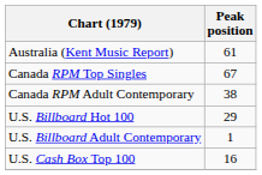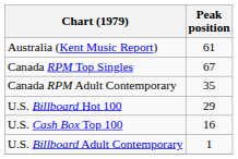 <table class="wikitable sortable">
 <tr>
 <th>Chart (1979)</th>
 <th>Peak<br>position</th>
 </tr>
 <tr>
 <td scope="row">Australia (<a href='#'>Kent Music Report</a>)</td>
 <td style="text-align:center;">61</td>
 </tr>
 <tr>
 <td>Canada <a href='#'><em>RPM</em> Top Singles</a></td>
 <td style="text-align:center;">67</td>
 </tr>
 <tr>
 <td>Canada <em>RPM</em> Adult Contemporary</td>
-<td style="text-align:center;">38</td>
+<td style="text-align:center;">35</td>
 </tr>
 <tr>
 <td>U.S. <a href='#'><em>Billboard</em> Hot 100</a></td>
 <td style="text-align:center;">29</td>
 </tr>
 <tr>
+<td>U.S. <a href='#'><em>Cash Box</em> Top 100</a></td>
+<td align="center">16</td>
+</tr>
+<tr>
 <td>U.S. <a href='#'><em>Billboard</em> Adult Contemporary</a></td>
 <td style="text-align:center;">1</td>
 </tr>
 <tr>
-<td>U.S. <a href='#'><em>Cash Box</em> Top 100</a></td>
-<td align="center">16</td>
-</tr>
-<tr>
 </tr>
 </table>
